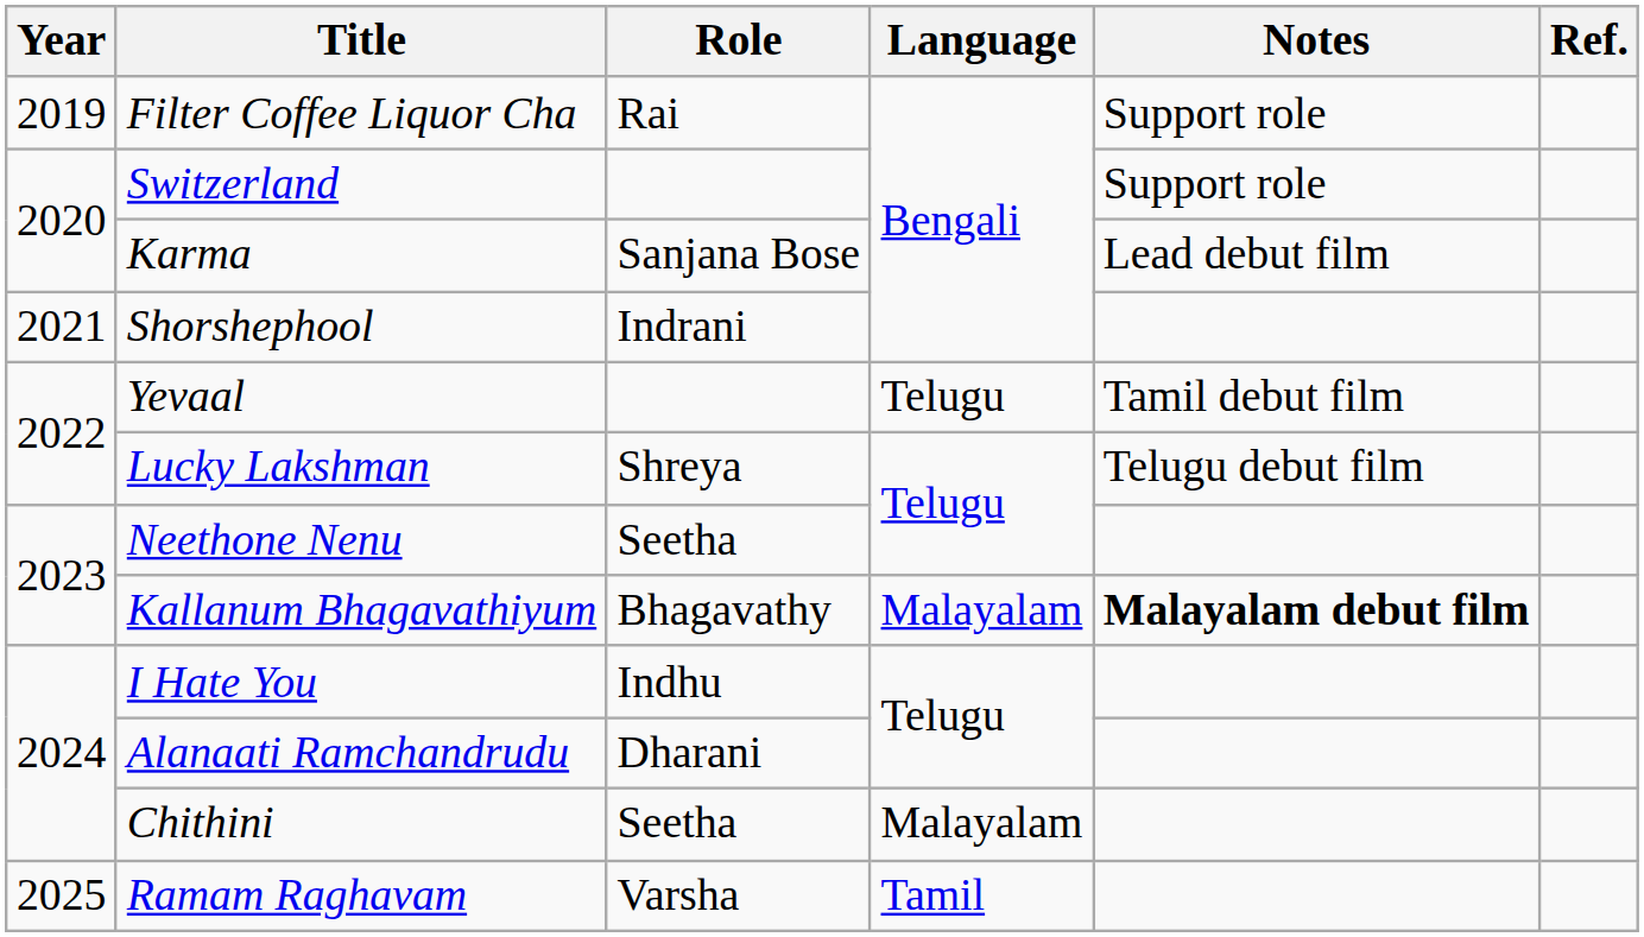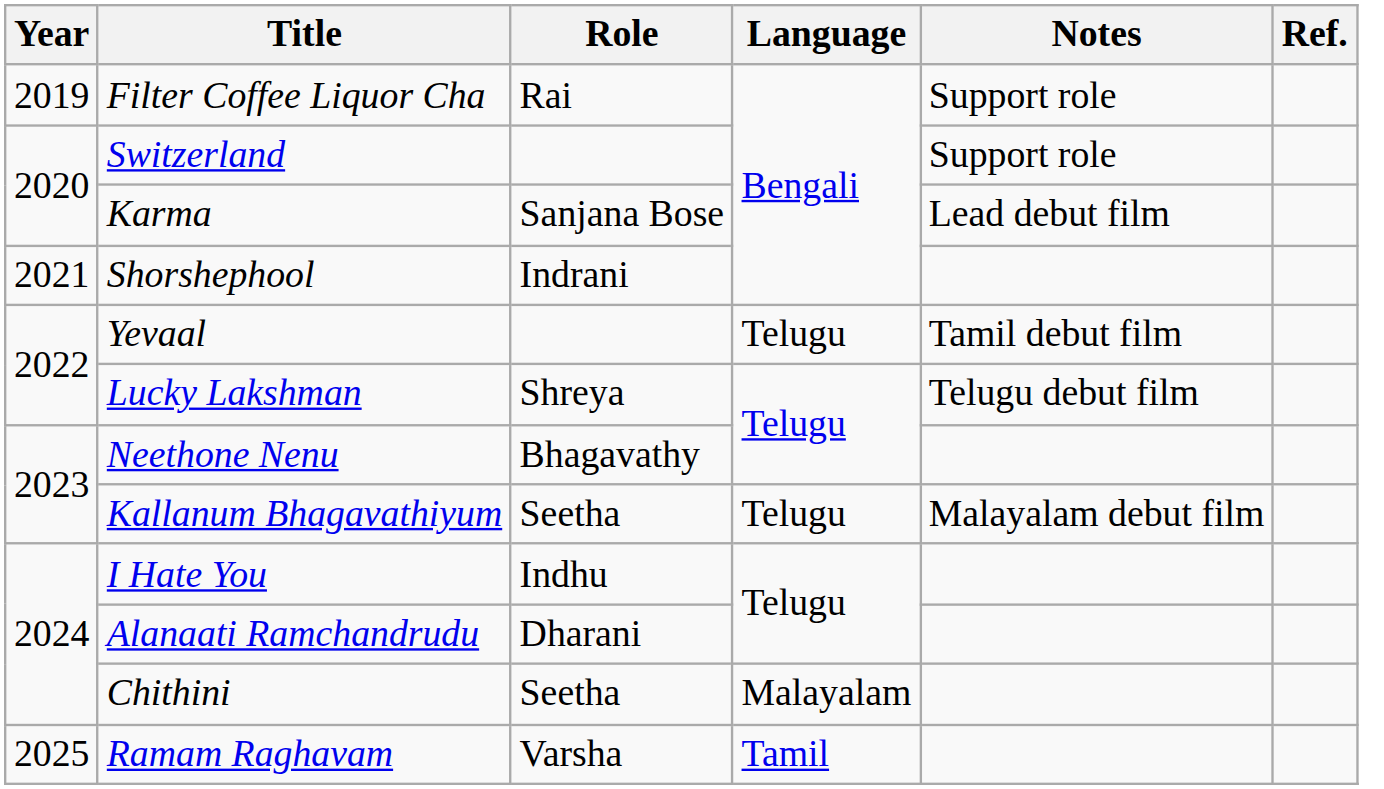 <table class="wikitable sortable">
 <tr>
 <th>Year</th>
 <th>Title</th>
 <th>Role</th>
 <th>Language</th>
 <th class="unsortable">Notes</th>
 <th>Ref.</th>
 </tr>
 <tr>
 <td>2019</td>
 <td><em>Filter Coffee Liquor Cha</em></td>
 <td>Rai</td>
 <td rowspan="4"><a href='#'>Bengali</a></td>
 <td>Support role</td>
 <td></td>
 </tr>
 <tr>
 <td rowspan=2>2020</td>
 <td><em><a href='#'>Switzerland</a></em></td>
 <td></td>
 <td>Support role</td>
 <td></td>
 </tr>
 <tr>
 <td><em>Karma</em></td>
 <td>Sanjana Bose</td>
 <td>Lead debut film</td>
 <td></td>
 </tr>
 <tr>
 <td>2021</td>
 <td><em>Shorshephool</em></td>
 <td>Indrani</td>
 <td></td>
 <td></td>
 </tr>
 <tr>
 <td rowspan="2">2022</td>
 <td><em>Yevaal</em></td>
 <td></td>
 <td>Telugu</td>
 <td>Tamil debut film</td>
 <td></td>
 </tr>
 <tr>
 <td><em><a href='#'>Lucky Lakshman</a></em></td>
 <td>Shreya</td>
 <td rowspan="2"><a href='#'>Telugu</a></td>
 <td>Telugu debut film</td>
 <td></td>
 </tr>
 <tr>
 <td rowspan=2>2023</td>
 <td><em><a href='#'>Neethone Nenu</a></em></td>
-<td>Seetha</td>
+<td>Bhagavathy</td>
 <td></td>
 <td></td>
 </tr>
 <tr>
 <td><em><a href='#'>Kallanum Bhagavathiyum</a></em></td>
-<td>Bhagavathy</td>
-<td><a href='#'>Malayalam</a></td>
-<td><strong>Malayalam debut film</strong></td>
+<td>Seetha</td>
+<td>Telugu</td>
+<td>Malayalam debut film</td>
 <td></td>
 </tr>
 <tr>
 <td rowspan="3">2024</td>
 <td><em><a href='#'>I Hate You</a></em></td>
 <td>Indhu</td>
 <td rowspan="2">Telugu</td>
 <td></td>
 <td></td>
 </tr>
 <tr>
 <td><em><a href='#'>Alanaati Ramchandrudu</a></em></td>
 <td>Dharani</td>
 <td></td>
 <td></td>
 </tr>
 <tr>
 <td><em>Chithini</em></td>
 <td>Seetha</td>
 <td>Malayalam</td>
 <td></td>
 <td></td>
 </tr>
 <tr>
 <td>2025</td>
 <td><em><a href='#'>Ramam Raghavam</a></em></td>
 <td>Varsha</td>
 <td><a href='#'>Tamil</a></td>
 <td></td>
 <td></td>
 </tr>
 <tr>
 </tr>
 </table>
